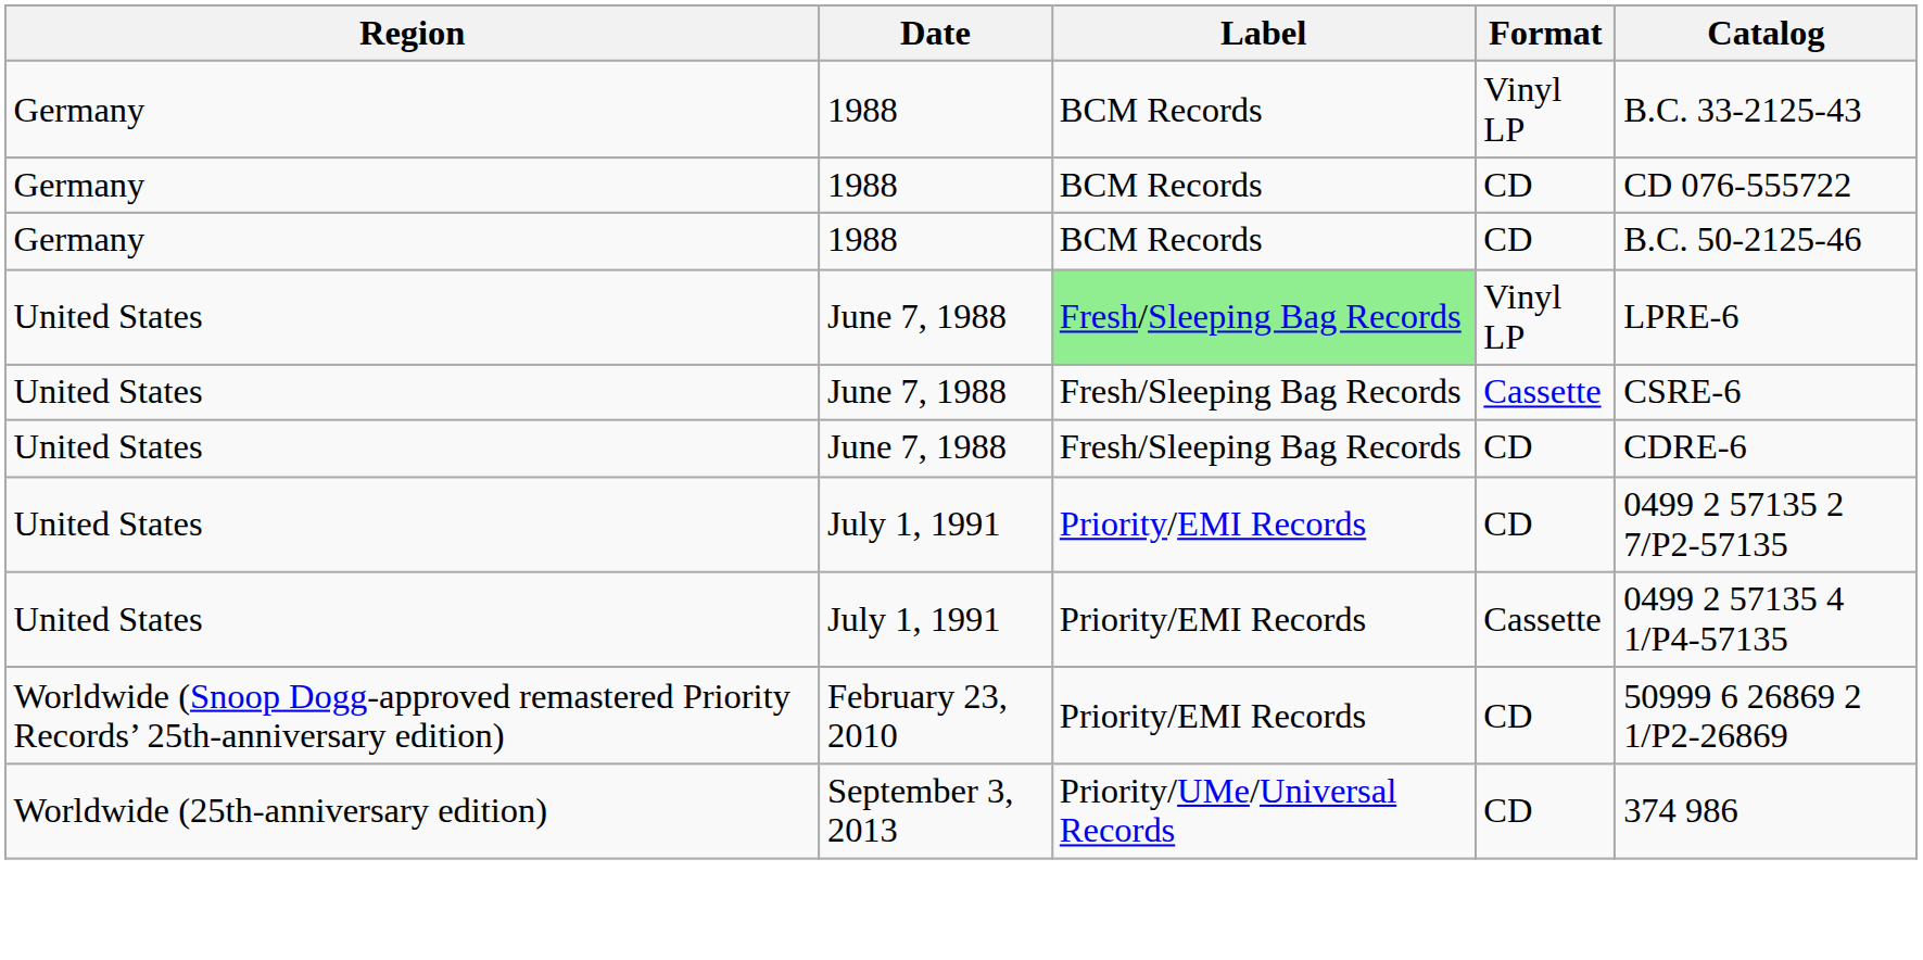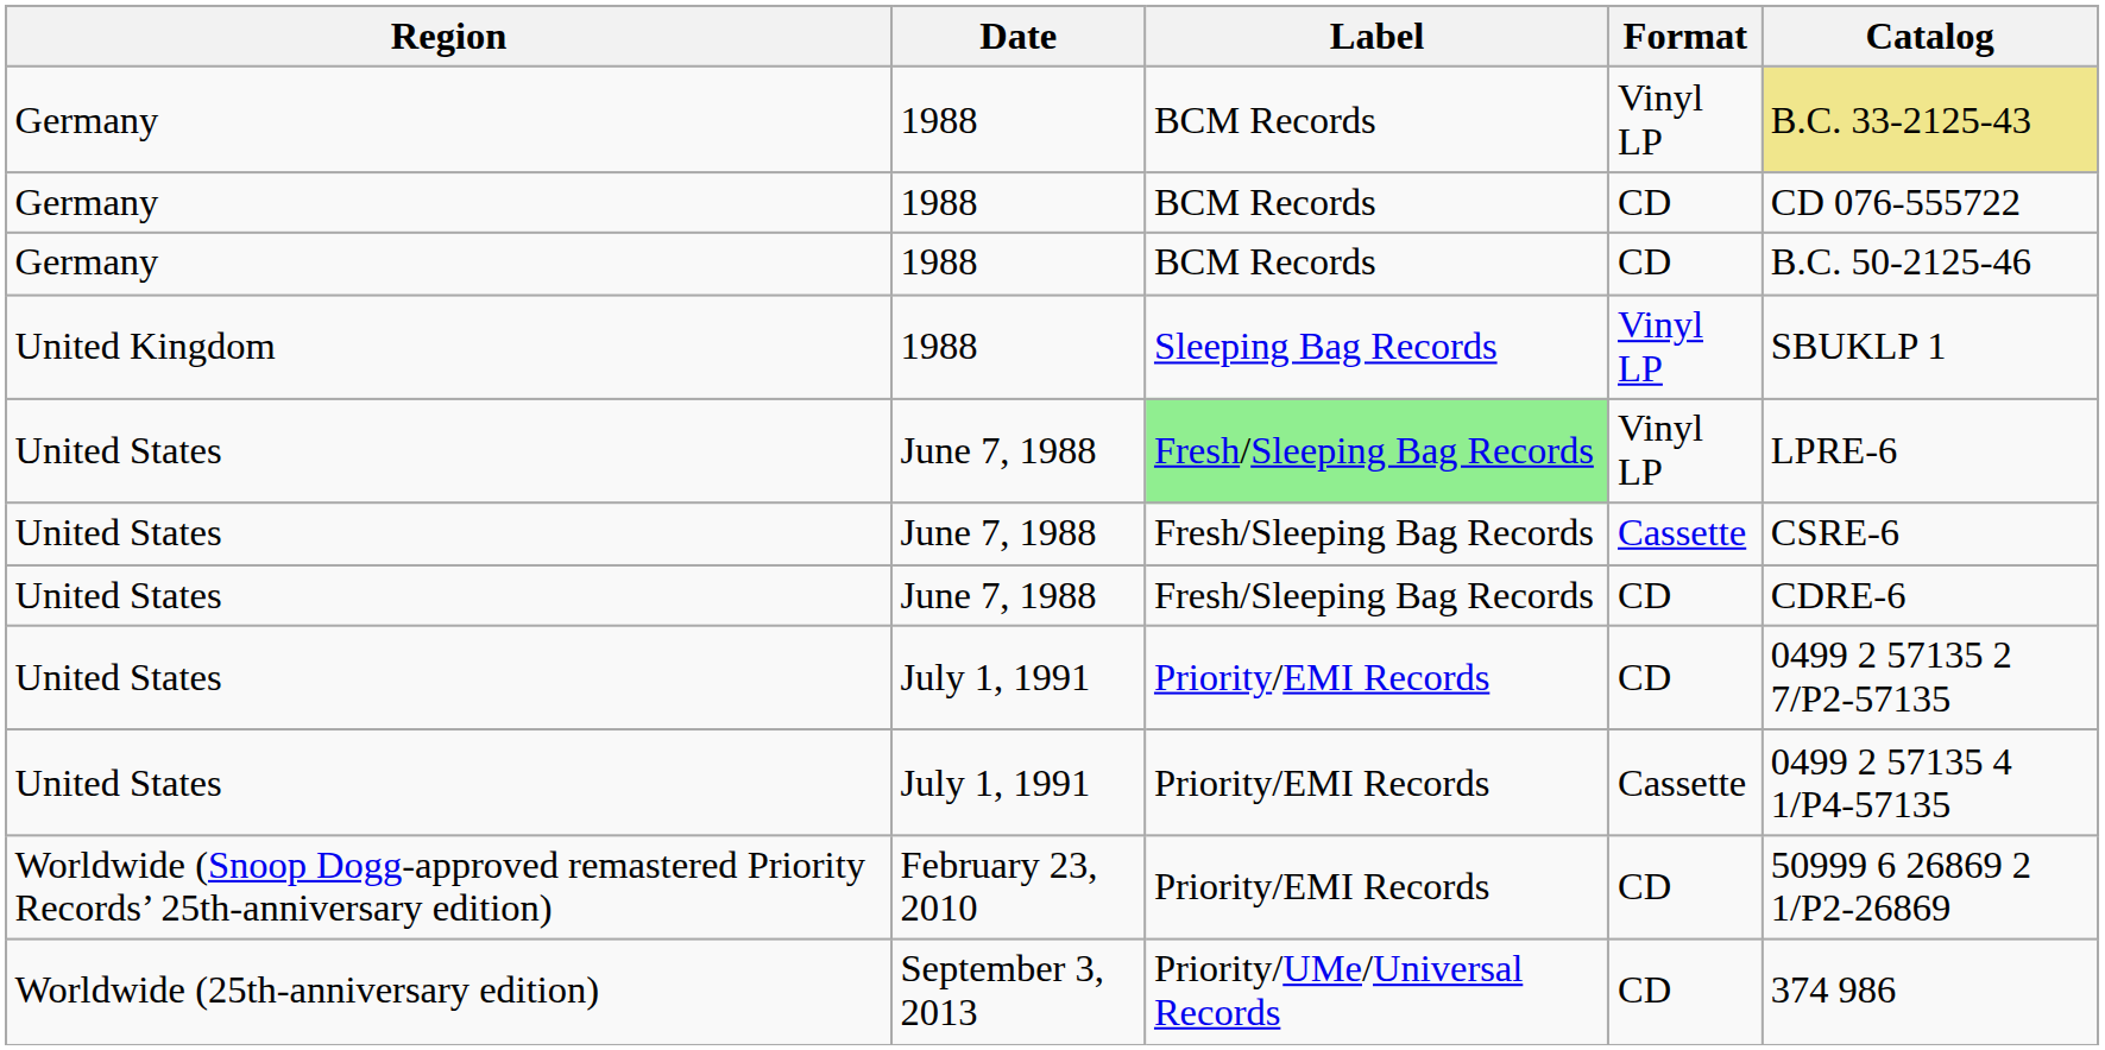 <table class="wikitable">
 <tr>
 <th>Region</th>
 <th>Date</th>
 <th>Label</th>
 <th>Format</th>
 <th>Catalog</th>
 </tr>
 <tr>
 <td>Germany</td>
 <td>1988</td>
 <td>BCM Records</td>
 <td>Vinyl LP</td>
-<td>B.C. 33-2125-43</td>
+<td style="background: khaki;">B.C. 33-2125-43</td>
 </tr>
 <tr>
 <td>Germany</td>
 <td>1988</td>
 <td>BCM Records</td>
 <td>CD</td>
 <td>CD 076-555722</td>
 </tr>
 <tr>
 <td>Germany</td>
 <td>1988</td>
 <td>BCM Records</td>
 <td>CD</td>
 <td>B.C. 50-2125-46</td>
+</tr>
+<tr>
+<td>United Kingdom</td>
+<td>1988</td>
+<td><a href='#'>Sleeping Bag Records</a></td>
+<td><a href='#'>Vinyl</a> <a href='#'>LP</a></td>
+<td>SBUKLP 1</td>
 </tr>
 <tr>
 <td>United States</td>
 <td>June 7, 1988</td>
 <td style="background: lightgreen;"><a href='#'>Fresh</a>/<a href='#'>Sleeping Bag Records</a></td>
 <td>Vinyl LP</td>
 <td>LPRE-6</td>
 </tr>
 <tr>
 <td>United States</td>
 <td>June 7, 1988</td>
 <td>Fresh/Sleeping Bag Records</td>
 <td><a href='#'>Cassette</a></td>
 <td>CSRE-6</td>
 </tr>
 <tr>
 <td>United States</td>
 <td>June 7, 1988</td>
 <td>Fresh/Sleeping Bag Records</td>
 <td>CD</td>
 <td>CDRE-6</td>
 </tr>
 <tr>
 <td>United States</td>
 <td>July 1, 1991</td>
 <td><a href='#'>Priority</a>/<a href='#'>EMI Records</a></td>
 <td>CD</td>
 <td>0499 2 57135 2 7/P2-57135</td>
 </tr>
 <tr>
 <td>United States</td>
 <td>July 1, 1991</td>
 <td>Priority/EMI Records</td>
 <td>Cassette</td>
 <td>0499 2 57135 4 1/P4-57135</td>
 </tr>
 <tr>
 <td>Worldwide (<a href='#'>Snoop Dogg</a>-approved remastered Priority Records’ 25th-anniversary edition)</td>
 <td>February 23, 2010</td>
 <td>Priority/EMI Records</td>
 <td>CD</td>
 <td>50999 6 26869 2 1/P2-26869</td>
 </tr>
 <tr>
 <td>Worldwide (25th-anniversary edition)</td>
 <td>September 3, 2013</td>
 <td>Priority/<a href='#'>UMe</a>/<a href='#'>Universal Records</a></td>
 <td>CD</td>
 <td>374 986</td>
 </tr>
 </table>
